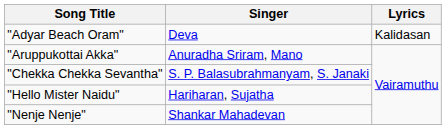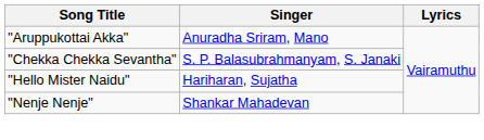 <table class="wikitable">
 <tr>
 <th>Song Title</th>
 <th>Singer</th>
 <th>Lyrics</th>
-</tr>
-<tr>
-<td>"Adyar Beach Oram"</td>
-<td><a href='#'>Deva</a></td>
-<td>Kalidasan</td>
 </tr>
 <tr>
 <td>"Aruppukottai Akka"</td>
 <td><a href='#'>Anuradha Sriram</a>, <a href='#'>Mano</a></td>
 <td rowspan=4><a href='#'>Vairamuthu</a></td>
 </tr>
 <tr>
 <td>"Chekka Chekka Sevantha"</td>
 <td><a href='#'>S. P. Balasubrahmanyam</a>, <a href='#'>S. Janaki</a></td>
 </tr>
 <tr>
 <td>"Hello Mister Naidu"</td>
 <td><a href='#'>Hariharan</a>, <a href='#'>Sujatha</a></td>
 </tr>
 <tr>
 <td>"Nenje Nenje"</td>
 <td><a href='#'>Shankar Mahadevan</a></td>
 </tr>
 </table>
